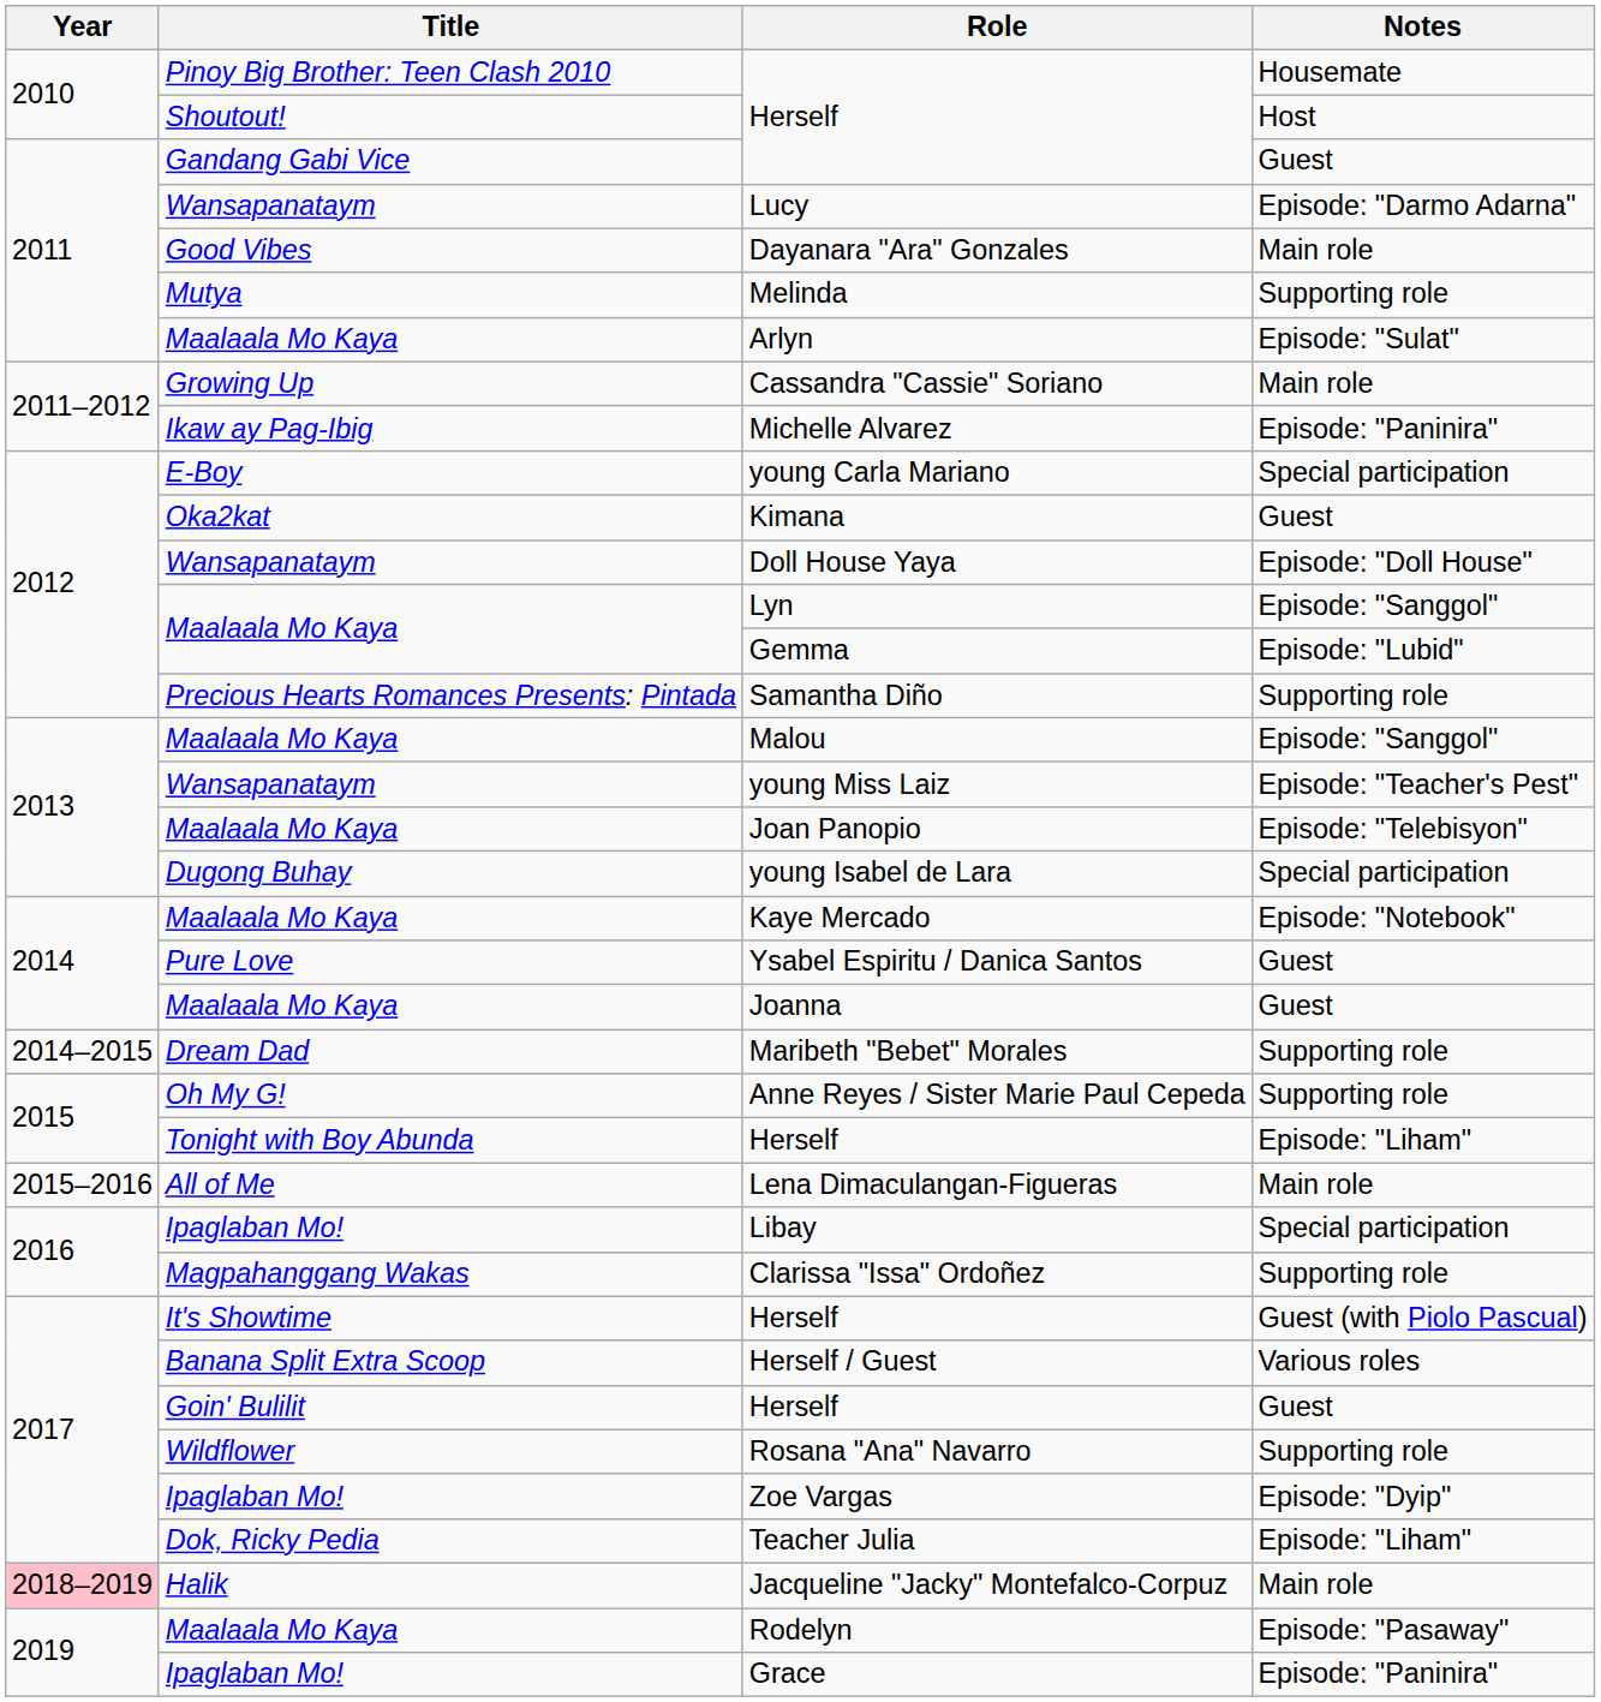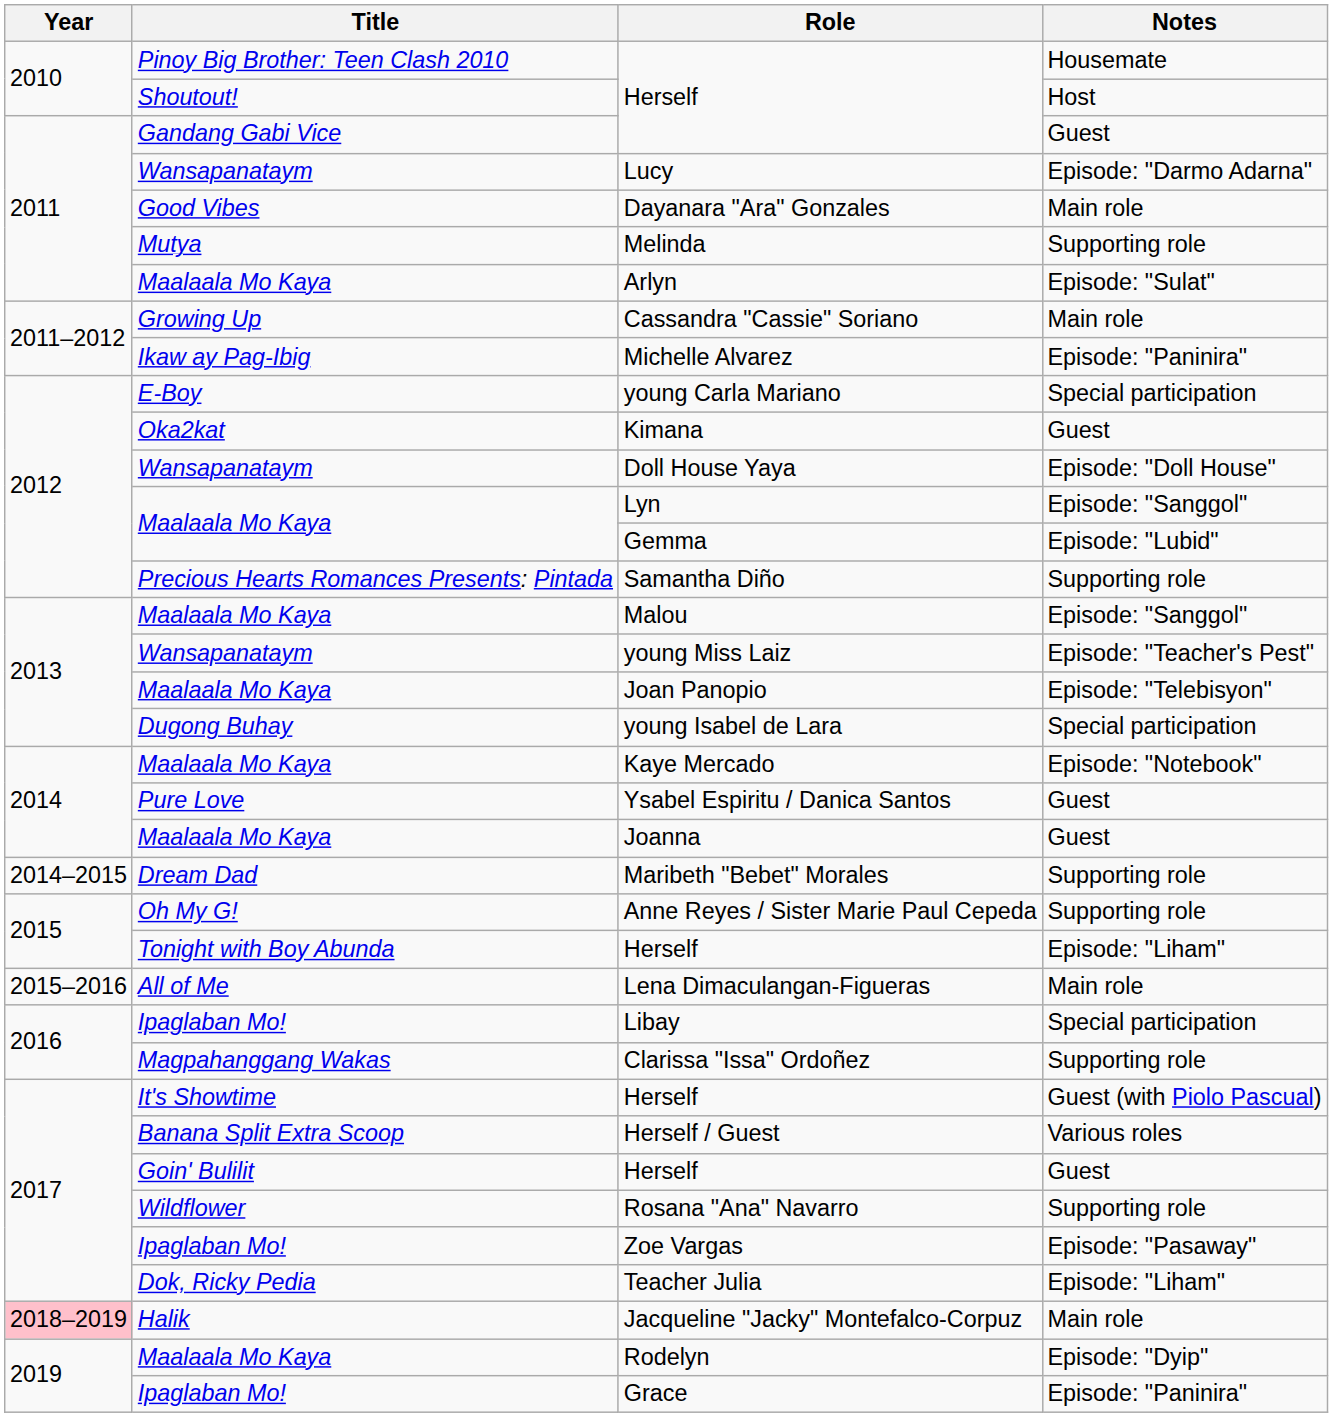 <table class="wikitable sortable">
 <tr>
 <th>Year</th>
 <th>Title</th>
 <th>Role</th>
 <th>Notes</th>
 </tr>
 <tr>
 <td rowspan="2">2010</td>
 <td><em><a href='#'>Pinoy Big Brother: Teen Clash 2010</a></em></td>
 <td rowspan="3">Herself</td>
 <td>Housemate</td>
 </tr>
 <tr>
 <td><em><a href='#'>Shoutout!</a></em></td>
 <td>Host</td>
 </tr>
 <tr>
 <td rowspan="5">2011</td>
 <td><em><a href='#'>Gandang Gabi Vice</a></em></td>
 <td>Guest</td>
 </tr>
 <tr>
 <td><em><a href='#'>Wansapanataym</a></em></td>
 <td>Lucy</td>
 <td>Episode: "Darmo Adarna"</td>
 </tr>
 <tr>
 <td><em><a href='#'>Good Vibes</a></em></td>
 <td>Dayanara "Ara" Gonzales</td>
 <td>Main role</td>
 </tr>
 <tr>
 <td><em><a href='#'>Mutya</a></em></td>
 <td>Melinda</td>
 <td>Supporting role</td>
 </tr>
 <tr>
 <td><em><a href='#'>Maalaala Mo Kaya</a></em></td>
 <td>Arlyn</td>
 <td>Episode: "Sulat"</td>
 </tr>
 <tr>
 <td rowspan="2">2011–2012</td>
 <td><em><a href='#'>Growing Up</a></em></td>
 <td>Cassandra "Cassie" Soriano</td>
 <td>Main role</td>
 </tr>
 <tr>
 <td><em><a href='#'>Ikaw ay Pag-Ibig</a></em></td>
 <td>Michelle Alvarez</td>
 <td>Episode: "Paninira"</td>
 </tr>
 <tr>
 <td rowspan="6">2012</td>
 <td><em><a href='#'>E-Boy</a></em></td>
 <td>young Carla Mariano</td>
 <td>Special participation</td>
 </tr>
 <tr>
 <td><em><a href='#'>Oka2kat</a></em></td>
 <td>Kimana</td>
 <td>Guest</td>
 </tr>
 <tr>
 <td><em><a href='#'>Wansapanataym</a></em></td>
 <td>Doll House Yaya</td>
 <td>Episode: "Doll House"</td>
 </tr>
 <tr>
 <td rowspan="2"><em><a href='#'>Maalaala Mo Kaya</a></em></td>
 <td>Lyn</td>
 <td>Episode: "Sanggol"</td>
 </tr>
 <tr>
 <td>Gemma</td>
 <td>Episode: "Lubid"</td>
 </tr>
 <tr>
 <td><em><a href='#'>Precious Hearts Romances Presents</a>: <a href='#'>Pintada</a></em></td>
 <td>Samantha Diño</td>
 <td>Supporting role</td>
 </tr>
 <tr>
 <td rowspan="4">2013</td>
 <td><em><a href='#'>Maalaala Mo Kaya</a></em></td>
 <td>Malou</td>
 <td>Episode: "Sanggol"</td>
 </tr>
 <tr>
 <td><em><a href='#'>Wansapanataym</a></em></td>
 <td>young Miss Laiz</td>
 <td>Episode: "Teacher's Pest"</td>
 </tr>
 <tr>
 <td><em><a href='#'>Maalaala Mo Kaya</a></em></td>
 <td>Joan Panopio</td>
 <td>Episode: "Telebisyon"</td>
 </tr>
 <tr>
 <td><em><a href='#'>Dugong Buhay</a></em></td>
 <td>young Isabel de Lara</td>
 <td>Special participation</td>
 </tr>
 <tr>
 <td rowspan="3">2014</td>
 <td><em><a href='#'>Maalaala Mo Kaya</a></em></td>
 <td>Kaye Mercado</td>
 <td>Episode: "Notebook"</td>
 </tr>
 <tr>
 <td><em><a href='#'>Pure Love</a></em></td>
 <td>Ysabel Espiritu / Danica Santos</td>
 <td>Guest</td>
 </tr>
 <tr>
 <td><em><a href='#'>Maalaala Mo Kaya</a></em></td>
 <td>Joanna</td>
 <td>Guest</td>
 </tr>
 <tr>
 <td>2014–2015</td>
 <td><em><a href='#'>Dream Dad</a></em></td>
 <td>Maribeth "Bebet" Morales</td>
 <td>Supporting role</td>
 </tr>
 <tr>
 <td rowspan="2">2015</td>
 <td><em><a href='#'>Oh My G!</a></em></td>
 <td>Anne Reyes / Sister Marie Paul Cepeda</td>
 <td>Supporting role</td>
 </tr>
 <tr>
 <td><em><a href='#'>Tonight with Boy Abunda</a></em></td>
 <td>Herself</td>
 <td>Episode: "Liham"</td>
 </tr>
 <tr>
 <td>2015–2016</td>
 <td><em><a href='#'>All of Me</a></em></td>
 <td>Lena Dimaculangan-Figueras</td>
 <td>Main role</td>
 </tr>
 <tr>
 <td rowspan="2">2016</td>
 <td><em><a href='#'>Ipaglaban Mo!</a></em></td>
 <td>Libay</td>
 <td>Special participation</td>
 </tr>
 <tr>
 <td><em><a href='#'>Magpahanggang Wakas</a></em></td>
 <td>Clarissa "Issa" Ordoñez</td>
 <td>Supporting role</td>
 </tr>
 <tr>
 <td rowspan="6">2017</td>
 <td><em><a href='#'>It's Showtime</a></em></td>
 <td>Herself</td>
 <td>Guest (with <a href='#'>Piolo Pascual</a>)</td>
 </tr>
 <tr>
 <td><em><a href='#'>Banana Split Extra Scoop</a></em></td>
 <td>Herself / Guest</td>
 <td>Various roles</td>
 </tr>
 <tr>
 <td><em><a href='#'>Goin' Bulilit</a></em></td>
 <td>Herself</td>
 <td>Guest</td>
 </tr>
 <tr>
 <td><em><a href='#'>Wildflower</a></em></td>
 <td>Rosana "Ana" Navarro</td>
 <td>Supporting role</td>
 </tr>
 <tr>
 <td><em><a href='#'>Ipaglaban Mo!</a></em></td>
 <td>Zoe Vargas</td>
-<td>Episode: "Dyip"</td>
+<td>Episode: "Pasaway"</td>
 </tr>
 <tr>
 <td><em><a href='#'>Dok, Ricky Pedia</a></em></td>
 <td>Teacher Julia</td>
 <td>Episode: "Liham"</td>
 </tr>
 <tr>
 <td style="background: pink;">2018–2019</td>
 <td><em><a href='#'>Halik</a></em></td>
 <td>Jacqueline "Jacky" Montefalco-Corpuz</td>
 <td>Main role</td>
 </tr>
 <tr>
 <td rowspan="2">2019</td>
 <td><em><a href='#'>Maalaala Mo Kaya</a></em></td>
 <td>Rodelyn</td>
-<td>Episode: "Pasaway"</td>
+<td>Episode: "Dyip"</td>
 </tr>
 <tr>
 <td><em><a href='#'>Ipaglaban Mo!</a></em></td>
 <td>Grace</td>
 <td>Episode: "Paninira"</td>
 </tr>
 </table>
